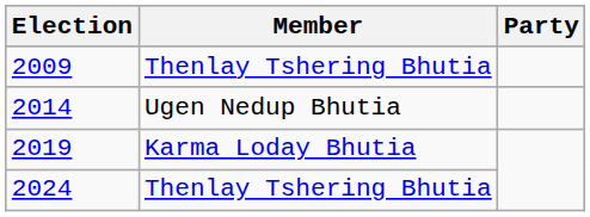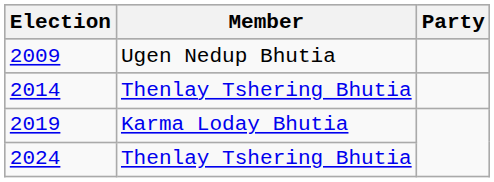 <table class="wikitable sortable">
 <tr>
 <th>Election</th>
 <th>Member</th>
 <th colspan=2>Party</th>
 </tr>
 <tr>
 <td><a href='#'>2009</a></td>
-<td><a href='#'>Thenlay Tshering Bhutia</a></td>
+<td>Ugen Nedup Bhutia</td>
 <td></td>
 </tr>
 <tr>
 <td><a href='#'>2014</a></td>
-<td>Ugen Nedup Bhutia</td>
+<td><a href='#'>Thenlay Tshering Bhutia</a></td>
 <td></td>
 </tr>
 <tr>
 <td><a href='#'>2019</a></td>
 <td><a href='#'>Karma Loday Bhutia</a></td>
 </tr>
 <tr>
 <td><a href='#'>2024</a></td>
 <td><a href='#'>Thenlay Tshering Bhutia</a></td>
 </tr>
 </table>
